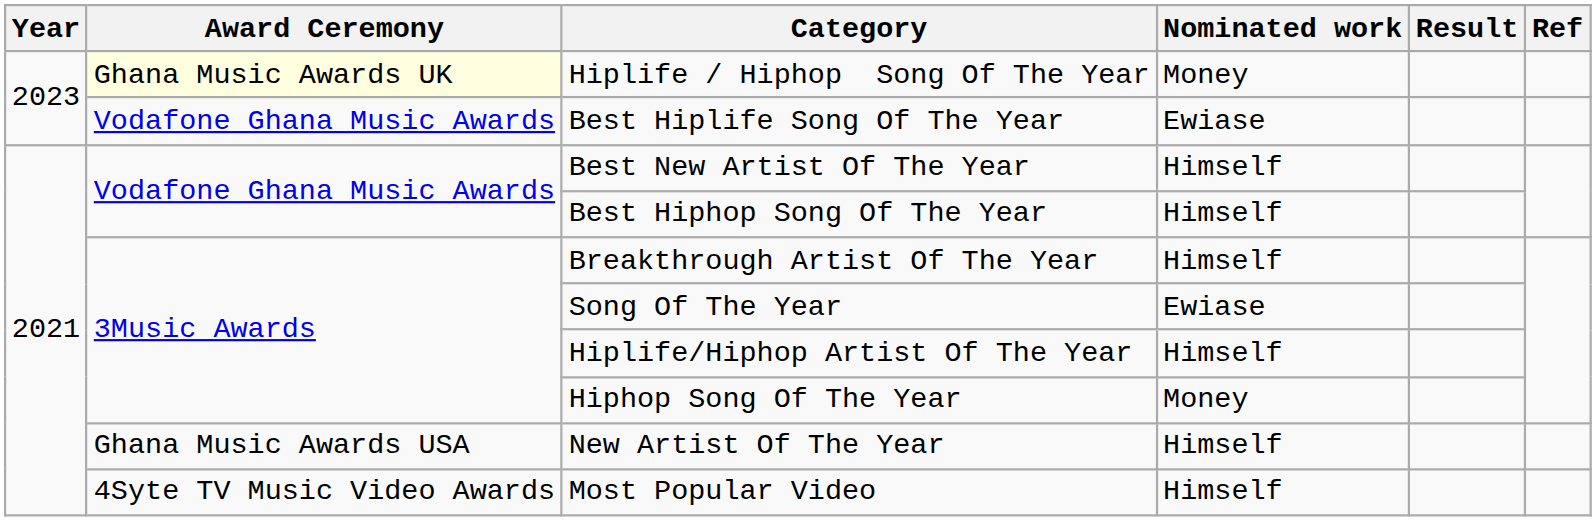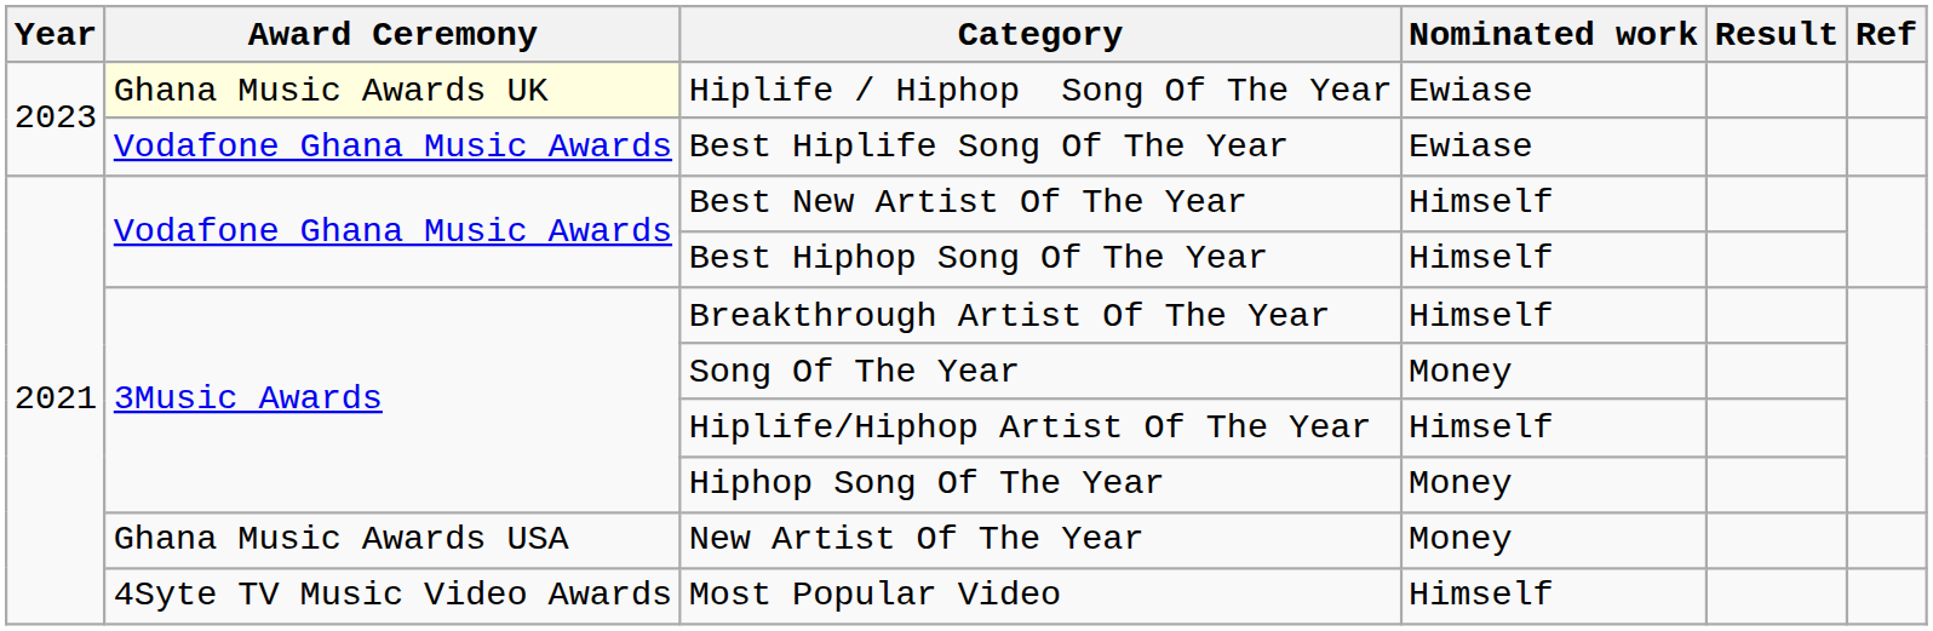 <table class="wikitable">
 <tr>
 <th>Year</th>
 <th>Award Ceremony</th>
 <th>Category</th>
 <th>Nominated work</th>
 <th>Result</th>
 <th>Ref</th>
 </tr>
 <tr>
 <td rowspan="2">2023</td>
 <td style="background: lightyellow;">Ghana Music Awards UK</td>
 <td>Hiplife / Hiphop  Song Of The Year</td>
-<td>Money</td>
+<td>Ewiase</td>
 <td></td>
 <td></td>
 </tr>
 <tr>
 <td><a href='#'>Vodafone Ghana Music Awards</a></td>
 <td>Best Hiplife Song Of The Year</td>
 <td>Ewiase</td>
 <td></td>
 <td></td>
 </tr>
 <tr>
 <td rowspan="8">2021</td>
 <td rowspan="2"><a href='#'>Vodafone Ghana Music Awards</a></td>
 <td>Best New Artist Of The Year</td>
 <td>Himself</td>
 <td></td>
 <td rowspan="2"></td>
 </tr>
 <tr>
 <td>Best Hiphop Song Of The Year</td>
 <td>Himself</td>
 <td></td>
 </tr>
 <tr>
 <td rowspan="4"><a href='#'>3Music Awards</a></td>
 <td>Breakthrough Artist Of The Year</td>
 <td>Himself</td>
 <td></td>
 <td rowspan="4"></td>
 </tr>
 <tr>
 <td>Song Of The Year</td>
-<td>Ewiase</td>
+<td>Money</td>
 <td></td>
 </tr>
 <tr>
 <td>Hiplife/Hiphop Artist Of The Year</td>
 <td>Himself</td>
 <td></td>
 </tr>
 <tr>
 <td>Hiphop Song Of The Year</td>
 <td>Money</td>
 <td></td>
 </tr>
 <tr>
 <td>Ghana Music Awards USA</td>
 <td>New Artist Of The Year</td>
-<td>Himself</td>
+<td>Money</td>
 <td></td>
 <td></td>
 </tr>
 <tr>
 <td>4Syte TV Music Video Awards</td>
 <td>Most Popular Video</td>
 <td>Himself</td>
 <td></td>
 <td></td>
 </tr>
 </table>
